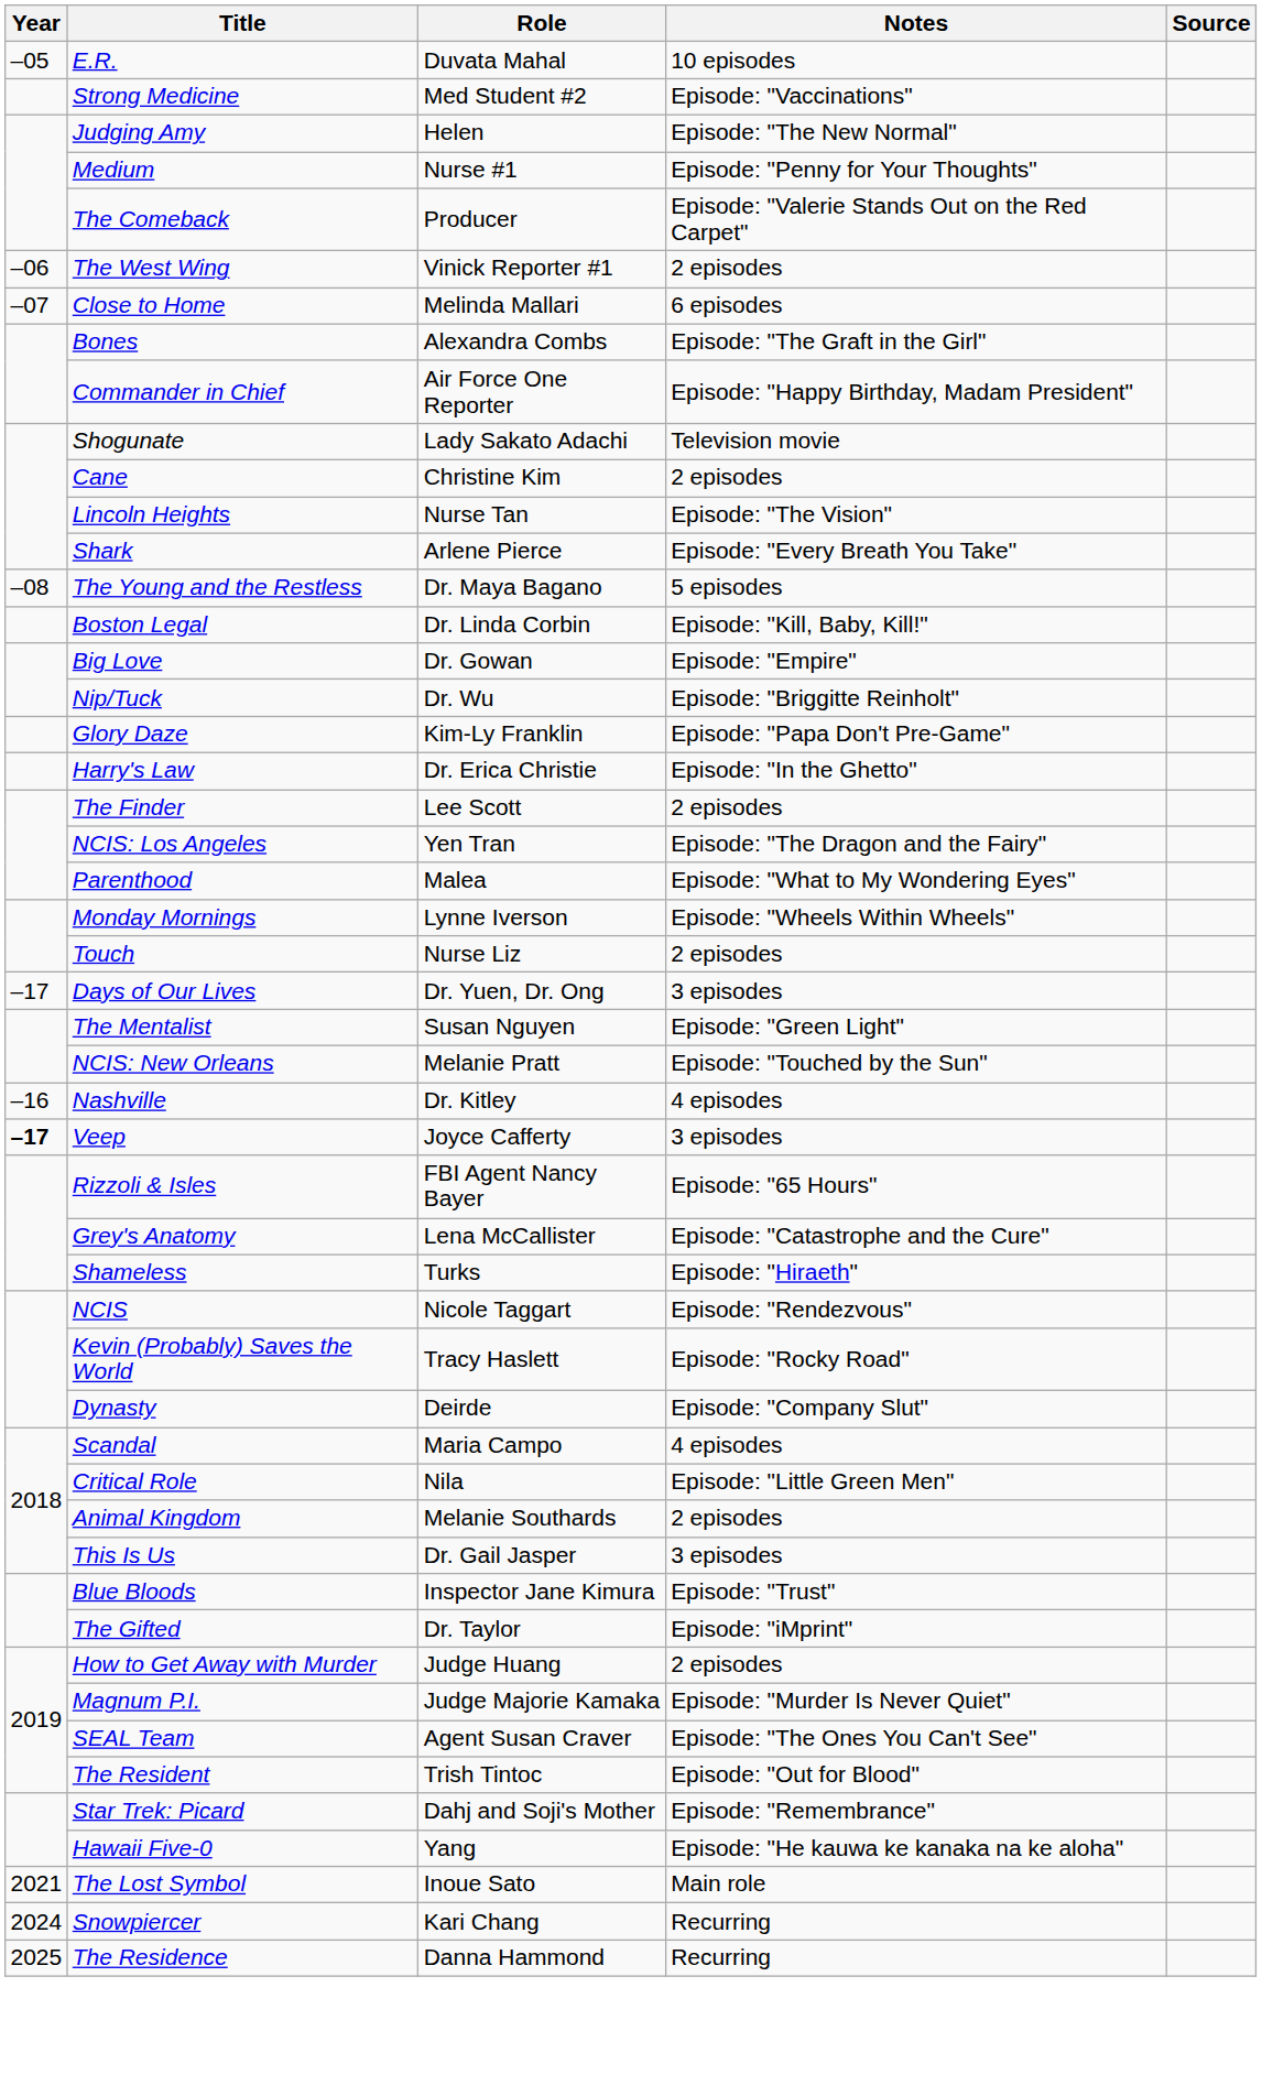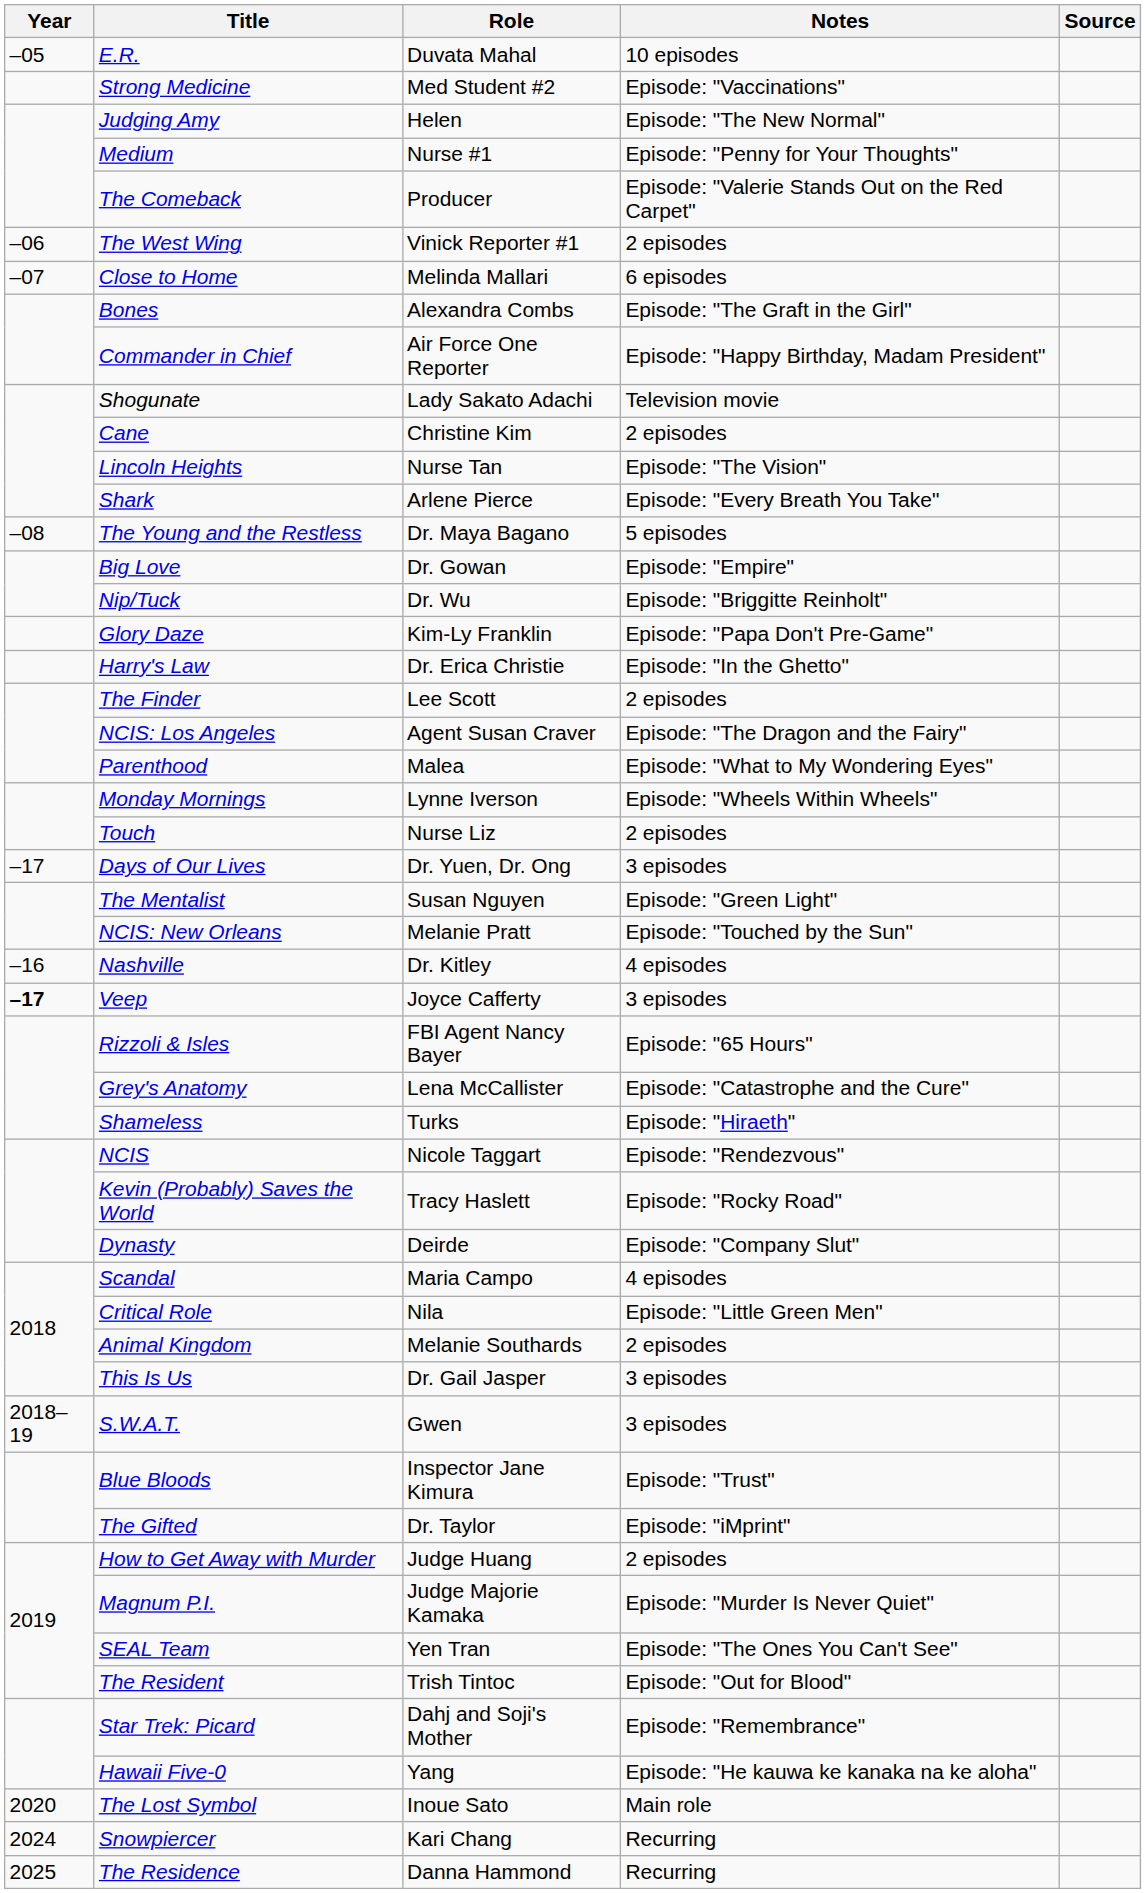 <table class="wikitable sortable plainrowheaders">
 <tr>
 <th scope="col">Year</th>
 <th scope="col">Title</th>
 <th scope="col">Role</th>
 <th class="unsortable" scope="col">Notes</th>
 <th class="unsortable" scope="col">Source</th>
 </tr>
 <tr>
 <td>–05</td>
 <td><em><a href='#'>E.R.</a></em></td>
 <td>Duvata Mahal</td>
 <td>10 episodes</td>
 <td></td>
 </tr>
 <tr>
 <td></td>
 <td><em><a href='#'>Strong Medicine</a></em></td>
 <td>Med Student #2</td>
 <td>Episode: "Vaccinations"</td>
 <td></td>
 </tr>
 <tr>
 <td rowspan="3"></td>
 <td><em><a href='#'>Judging Amy</a></em></td>
 <td>Helen</td>
 <td>Episode: "The New Normal"</td>
 <td></td>
 </tr>
 <tr>
 <td><em><a href='#'>Medium</a></em></td>
 <td>Nurse #1</td>
 <td>Episode: "Penny for Your Thoughts"</td>
 <td></td>
 </tr>
 <tr>
 <td><em><a href='#'>The Comeback</a></em></td>
 <td>Producer</td>
 <td>Episode: "Valerie Stands Out on the Red Carpet"</td>
 <td></td>
 </tr>
 <tr>
 <td>–06</td>
 <td><em><a href='#'>The West Wing</a></em></td>
 <td>Vinick Reporter #1</td>
 <td>2 episodes</td>
 <td></td>
 </tr>
 <tr>
 <td>–07</td>
 <td><em><a href='#'>Close to Home</a></em></td>
 <td>Melinda Mallari</td>
 <td>6 episodes</td>
 <td></td>
 </tr>
 <tr>
 <td rowspan="2"></td>
 <td><em><a href='#'>Bones</a></em></td>
 <td>Alexandra Combs</td>
 <td>Episode: "The Graft in the Girl"</td>
 <td></td>
 </tr>
 <tr>
 <td><em><a href='#'>Commander in Chief</a></em></td>
 <td>Air Force One Reporter</td>
 <td>Episode: "Happy Birthday, Madam President"</td>
 <td></td>
 </tr>
 <tr>
 <td rowspan="4"></td>
 <td><em>Shogunate</em></td>
 <td>Lady Sakato Adachi</td>
 <td>Television movie</td>
 <td></td>
 </tr>
 <tr>
 <td><em><a href='#'>Cane</a></em></td>
 <td>Christine Kim</td>
 <td>2 episodes</td>
 <td></td>
 </tr>
 <tr>
 <td><em><a href='#'>Lincoln Heights</a></em></td>
 <td>Nurse Tan</td>
 <td>Episode: "The Vision"</td>
 <td></td>
 </tr>
 <tr>
 <td><em><a href='#'>Shark</a></em></td>
 <td>Arlene Pierce</td>
 <td>Episode: "Every Breath You Take"</td>
 <td></td>
 </tr>
 <tr>
 <td>–08</td>
 <td><em><a href='#'>The Young and the Restless</a></em></td>
 <td>Dr. Maya Bagano</td>
 <td>5 episodes</td>
 <td></td>
 </tr>
 <tr>
-<td></td>
-<td><em><a href='#'>Boston Legal</a></em></td>
-<td>Dr. Linda Corbin</td>
-<td>Episode: "Kill, Baby, Kill!"</td>
-<td></td>
-</tr>
-<tr>
 <td rowspan="2"></td>
 <td><em><a href='#'>Big Love</a></em></td>
 <td>Dr. Gowan</td>
 <td>Episode: "Empire"</td>
 <td></td>
 </tr>
 <tr>
 <td><em><a href='#'>Nip/Tuck</a></em></td>
 <td>Dr. Wu</td>
 <td>Episode: "Briggitte Reinholt"</td>
 <td></td>
 </tr>
 <tr>
 <td></td>
 <td><em><a href='#'>Glory Daze</a></em></td>
 <td>Kim-Ly Franklin</td>
 <td>Episode: "Papa Don't Pre-Game"</td>
 <td></td>
 </tr>
 <tr>
 <td></td>
 <td><em><a href='#'>Harry's Law</a></em></td>
 <td>Dr. Erica Christie</td>
 <td>Episode: "In the Ghetto"</td>
 <td></td>
 </tr>
 <tr>
 <td rowspan="3"></td>
 <td><em><a href='#'>The Finder</a></em></td>
 <td>Lee Scott</td>
 <td>2 episodes</td>
 <td></td>
 </tr>
 <tr>
 <td><em><a href='#'>NCIS: Los Angeles</a></em></td>
-<td>Yen Tran</td>
+<td>Agent Susan Craver</td>
 <td>Episode: "The Dragon and the Fairy"</td>
 <td></td>
 </tr>
 <tr>
 <td><em><a href='#'>Parenthood</a></em></td>
 <td>Malea</td>
 <td>Episode: "What to My Wondering Eyes"</td>
 <td></td>
 </tr>
 <tr>
 <td rowspan="2"></td>
 <td><em><a href='#'>Monday Mornings</a></em></td>
 <td>Lynne Iverson</td>
 <td>Episode: "Wheels Within Wheels"</td>
 <td></td>
 </tr>
 <tr>
 <td><em><a href='#'>Touch</a></em></td>
 <td>Nurse Liz</td>
 <td>2 episodes</td>
 <td></td>
 </tr>
 <tr>
 <td>–17</td>
 <td><em><a href='#'>Days of Our Lives</a></em></td>
 <td>Dr. Yuen, Dr. Ong</td>
 <td>3 episodes</td>
 <td></td>
 </tr>
 <tr>
 <td rowspan="2"></td>
 <td><em><a href='#'>The Mentalist</a></em></td>
 <td>Susan Nguyen</td>
 <td>Episode: "Green Light"</td>
 <td></td>
 </tr>
 <tr>
 <td><em><a href='#'>NCIS: New Orleans</a></em></td>
 <td>Melanie Pratt</td>
 <td>Episode: "Touched by the Sun"</td>
 <td></td>
 </tr>
 <tr>
 <td>–16</td>
 <td><em><a href='#'>Nashville</a></em></td>
 <td>Dr. Kitley</td>
 <td>4 episodes</td>
 <td></td>
 </tr>
 <tr>
 <td><strong>–17</strong></td>
 <td><em><a href='#'>Veep</a></em></td>
 <td>Joyce Cafferty</td>
 <td>3 episodes</td>
 <td></td>
 </tr>
 <tr>
 <td rowspan="3"></td>
 <td><em><a href='#'>Rizzoli & Isles</a></em></td>
 <td>FBI Agent Nancy Bayer</td>
 <td>Episode: "65 Hours"</td>
 <td></td>
 </tr>
 <tr>
 <td><em><a href='#'>Grey's Anatomy</a></em></td>
 <td>Lena McCallister</td>
 <td>Episode: "Catastrophe and the Cure"</td>
 <td></td>
 </tr>
 <tr>
 <td><em><a href='#'>Shameless</a></em></td>
 <td>Turks</td>
 <td>Episode: "<a href='#'>Hiraeth</a>"</td>
 <td></td>
 </tr>
 <tr>
 <td rowspan="3"></td>
 <td><em><a href='#'>NCIS</a></em></td>
 <td>Nicole Taggart</td>
 <td>Episode: "Rendezvous"</td>
 <td></td>
 </tr>
 <tr>
 <td><em><a href='#'>Kevin (Probably) Saves the World</a></em></td>
 <td>Tracy Haslett</td>
 <td>Episode: "Rocky Road"</td>
 <td></td>
 </tr>
 <tr>
 <td><em><a href='#'>Dynasty</a></em></td>
 <td>Deirde</td>
 <td>Episode: "Company Slut"</td>
 <td></td>
 </tr>
 <tr>
 <td rowspan="4">2018</td>
 <td><em><a href='#'>Scandal</a></em></td>
 <td>Maria Campo</td>
 <td>4 episodes</td>
 <td></td>
 </tr>
 <tr>
 <td><em><a href='#'>Critical Role</a></em></td>
 <td>Nila</td>
 <td>Episode: "Little Green Men"</td>
 <td></td>
 </tr>
 <tr>
 <td><em><a href='#'>Animal Kingdom</a></em></td>
 <td>Melanie Southards</td>
 <td>2 episodes</td>
 <td></td>
 </tr>
 <tr>
 <td><em><a href='#'>This Is Us</a></em></td>
 <td>Dr. Gail Jasper</td>
 <td>3 episodes</td>
 <td></td>
 </tr>
 <tr>
+<td>2018–19</td>
+<td><em><a href='#'>S.W.A.T.</a></em></td>
+<td>Gwen</td>
+<td>3 episodes</td>
+<td></td>
+</tr>
+<tr>
 <td rowspan="2"></td>
 <td><em><a href='#'>Blue Bloods</a></em></td>
 <td>Inspector Jane Kimura</td>
 <td>Episode: "Trust"</td>
 <td></td>
 </tr>
 <tr>
 <td><em><a href='#'>The Gifted</a></em></td>
 <td>Dr. Taylor</td>
 <td>Episode: "iMprint"</td>
 <td></td>
 </tr>
 <tr>
 <td rowspan="4">2019</td>
 <td><em><a href='#'>How to Get Away with Murder</a></em></td>
 <td>Judge Huang</td>
 <td>2 episodes</td>
 <td></td>
 </tr>
 <tr>
 <td><em><a href='#'>Magnum P.I.</a></em></td>
 <td>Judge Majorie Kamaka</td>
 <td>Episode: "Murder Is Never Quiet"</td>
 <td></td>
 </tr>
 <tr>
 <td><em><a href='#'>SEAL Team</a></em></td>
-<td>Agent Susan Craver</td>
+<td>Yen Tran</td>
 <td>Episode: "The Ones You Can't See"</td>
 <td></td>
 </tr>
 <tr>
 <td><em><a href='#'>The Resident</a></em></td>
 <td>Trish Tintoc</td>
 <td>Episode: "Out for Blood"</td>
 <td></td>
 </tr>
 <tr>
 <td rowspan="2"></td>
 <td><em><a href='#'>Star Trek: Picard</a></em></td>
 <td>Dahj and Soji's Mother</td>
 <td>Episode: "Remembrance"</td>
 <td></td>
 </tr>
 <tr>
 <td><em><a href='#'>Hawaii Five-0</a></em></td>
 <td>Yang</td>
 <td>Episode: "He kauwa ke kanaka na ke aloha"</td>
 <td></td>
 </tr>
 <tr>
-<td>2021</td>
+<td>2020</td>
 <td><em><a href='#'>The Lost Symbol</a></em></td>
 <td>Inoue Sato</td>
 <td>Main role</td>
 <td></td>
 </tr>
 <tr>
 <td>2024</td>
 <td><em><a href='#'>Snowpiercer</a></em></td>
 <td>Kari Chang</td>
 <td>Recurring</td>
 <td></td>
 </tr>
 <tr>
 <td>2025</td>
 <td><em><a href='#'>The Residence</a></em></td>
 <td>Danna Hammond</td>
 <td>Recurring</td>
 <td></td>
 </tr>
 </table>
